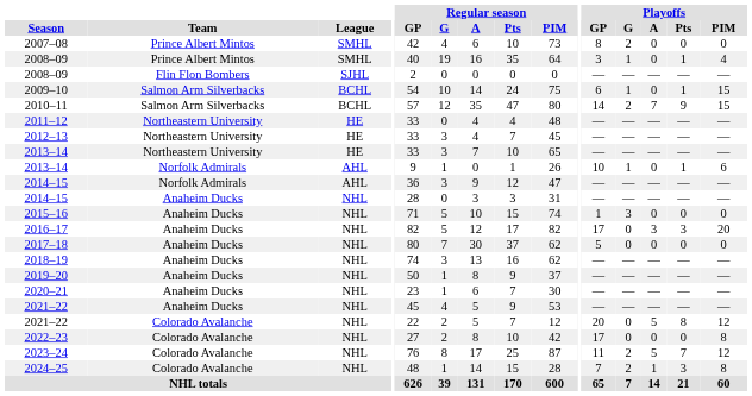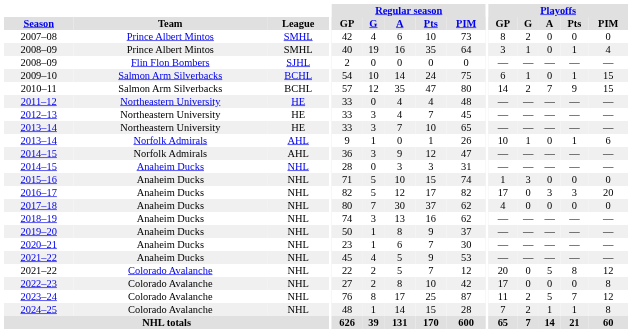 <table border="0" cellpadding="1" cellspacing="0" style="text-align:center; width:60em">
 <tr bgcolor="#e0e0e0">
 <th colspan="3" bgcolor="#ffffff"></th>
 <th rowspan="100" bgcolor="#ffffff"></th>
 <th colspan="5"><a href='#'>Regular season</a></th>
 <th rowspan="100" bgcolor="#ffffff"></th>
 <th colspan="5"><a href='#'>Playoffs</a></th>
 </tr>
 <tr bgcolor="#e0e0e0">
 <th><a href='#'>Season</a></th>
 <th>Team</th>
 <th>League</th>
 <th>GP</th>
 <th><a href='#'>G</a></th>
 <th><a href='#'>A</a></th>
 <th><a href='#'>Pts</a></th>
 <th><a href='#'>PIM</a></th>
 <th>GP</th>
 <th>G</th>
 <th>A</th>
 <th>Pts</th>
 <th>PIM</th>
 </tr>
 <tr>
 <td>2007–08</td>
 <td><a href='#'>Prince Albert Mintos</a></td>
 <td><a href='#'>SMHL</a></td>
 <td>42</td>
 <td>4</td>
 <td>6</td>
 <td>10</td>
 <td>73</td>
 <td>8</td>
 <td>2</td>
 <td>0</td>
 <td>0</td>
 <td>0</td>
 </tr>
 <tr bgcolor="#f0f0f0">
 <td>2008–09</td>
 <td>Prince Albert Mintos</td>
 <td>SMHL</td>
 <td>40</td>
 <td>19</td>
 <td>16</td>
 <td>35</td>
 <td>64</td>
 <td>3</td>
 <td>1</td>
 <td>0</td>
 <td>1</td>
 <td>4</td>
 </tr>
 <tr>
 <td>2008–09</td>
 <td><a href='#'>Flin Flon Bombers</a></td>
 <td><a href='#'>SJHL</a></td>
 <td>2</td>
 <td>0</td>
 <td>0</td>
 <td>0</td>
 <td>0</td>
 <td>—</td>
 <td>—</td>
 <td>—</td>
 <td>—</td>
 <td>—</td>
 </tr>
 <tr bgcolor="#f0f0f0">
 <td>2009–10</td>
 <td><a href='#'>Salmon Arm Silverbacks</a></td>
 <td><a href='#'>BCHL</a></td>
 <td>54</td>
 <td>10</td>
 <td>14</td>
 <td>24</td>
 <td>75</td>
 <td>6</td>
 <td>1</td>
 <td>0</td>
 <td>1</td>
 <td>15</td>
 </tr>
 <tr>
 <td>2010–11</td>
 <td>Salmon Arm Silverbacks</td>
 <td>BCHL</td>
 <td>57</td>
 <td>12</td>
 <td>35</td>
 <td>47</td>
 <td>80</td>
 <td>14</td>
 <td>2</td>
 <td>7</td>
 <td>9</td>
 <td>15</td>
 </tr>
 <tr bgcolor="#f0f0f0">
 <td><a href='#'>2011–12</a></td>
 <td><a href='#'>Northeastern University</a></td>
 <td><a href='#'>HE</a></td>
 <td>33</td>
 <td>0</td>
 <td>4</td>
 <td>4</td>
 <td>48</td>
 <td>—</td>
 <td>—</td>
 <td>—</td>
 <td>—</td>
 <td>—</td>
 </tr>
 <tr>
 <td><a href='#'>2012–13</a></td>
 <td>Northeastern University</td>
 <td>HE</td>
 <td>33</td>
 <td>3</td>
 <td>4</td>
 <td>7</td>
 <td>45</td>
 <td>—</td>
 <td>—</td>
 <td>—</td>
 <td>—</td>
 <td>—</td>
 </tr>
 <tr bgcolor="#f0f0f0">
 <td><a href='#'>2013–14</a></td>
 <td>Northeastern University</td>
 <td>HE</td>
 <td>33</td>
 <td>3</td>
 <td>7</td>
 <td>10</td>
 <td>65</td>
 <td>—</td>
 <td>—</td>
 <td>—</td>
 <td>—</td>
 <td>—</td>
 </tr>
 <tr>
 <td><a href='#'>2013–14</a></td>
 <td><a href='#'>Norfolk Admirals</a></td>
 <td><a href='#'>AHL</a></td>
 <td>9</td>
 <td>1</td>
 <td>0</td>
 <td>1</td>
 <td>26</td>
 <td>10</td>
 <td>1</td>
 <td>0</td>
 <td>1</td>
 <td>6</td>
 </tr>
 <tr bgcolor="#f0f0f0">
 <td><a href='#'>2014–15</a></td>
 <td>Norfolk Admirals</td>
 <td>AHL</td>
 <td>36</td>
 <td>3</td>
 <td>9</td>
 <td>12</td>
 <td>47</td>
 <td>—</td>
 <td>—</td>
 <td>—</td>
 <td>—</td>
 <td>—</td>
 </tr>
 <tr>
 <td><a href='#'>2014–15</a></td>
 <td><a href='#'>Anaheim Ducks</a></td>
 <td><a href='#'>NHL</a></td>
 <td>28</td>
 <td>0</td>
 <td>3</td>
 <td>3</td>
 <td>31</td>
 <td>—</td>
 <td>—</td>
 <td>—</td>
 <td>—</td>
 <td>—</td>
 </tr>
 <tr bgcolor="#f0f0f0">
 <td><a href='#'>2015–16</a></td>
 <td>Anaheim Ducks</td>
 <td>NHL</td>
 <td>71</td>
 <td>5</td>
 <td>10</td>
 <td>15</td>
 <td>74</td>
 <td>1</td>
 <td>3</td>
 <td>0</td>
 <td>0</td>
 <td>0</td>
 </tr>
 <tr>
 <td><a href='#'>2016–17</a></td>
 <td>Anaheim Ducks</td>
 <td>NHL</td>
 <td>82</td>
 <td>5</td>
 <td>12</td>
 <td>17</td>
 <td>82</td>
 <td>17</td>
 <td>0</td>
 <td>3</td>
 <td>3</td>
 <td>20</td>
 </tr>
 <tr bgcolor="#f0f0f0">
 <td><a href='#'>2017–18</a></td>
 <td>Anaheim Ducks</td>
 <td>NHL</td>
 <td>80</td>
 <td>7</td>
 <td>30</td>
 <td>37</td>
 <td>62</td>
-<td>5</td>
+<td>4</td>
 <td>0</td>
 <td>0</td>
 <td>0</td>
 <td>0</td>
 </tr>
 <tr>
 <td><a href='#'>2018–19</a></td>
 <td>Anaheim Ducks</td>
 <td>NHL</td>
 <td>74</td>
 <td>3</td>
 <td>13</td>
 <td>16</td>
 <td>62</td>
 <td>—</td>
 <td>—</td>
 <td>—</td>
 <td>—</td>
 <td>—</td>
 </tr>
 <tr bgcolor="#f0f0f0">
 <td><a href='#'>2019–20</a></td>
 <td>Anaheim Ducks</td>
 <td>NHL</td>
 <td>50</td>
 <td>1</td>
 <td>8</td>
 <td>9</td>
 <td>37</td>
 <td>—</td>
 <td>—</td>
 <td>—</td>
 <td>—</td>
 <td>—</td>
 </tr>
 <tr>
 <td><a href='#'>2020–21</a></td>
 <td>Anaheim Ducks</td>
 <td>NHL</td>
 <td>23</td>
 <td>1</td>
 <td>6</td>
 <td>7</td>
 <td>30</td>
 <td>—</td>
 <td>—</td>
 <td>—</td>
 <td>—</td>
 <td>—</td>
 </tr>
 <tr bgcolor="#f0f0f0">
 <td><a href='#'>2021–22</a></td>
 <td>Anaheim Ducks</td>
 <td>NHL</td>
 <td>45</td>
 <td>4</td>
 <td>5</td>
 <td>9</td>
 <td>53</td>
 <td>—</td>
 <td>—</td>
 <td>—</td>
 <td>—</td>
 <td>—</td>
 </tr>
 <tr>
 <td>2021–22</td>
 <td><a href='#'>Colorado Avalanche</a></td>
 <td>NHL</td>
 <td>22</td>
 <td>2</td>
 <td>5</td>
 <td>7</td>
 <td>12</td>
 <td>20</td>
 <td>0</td>
 <td>5</td>
 <td>8</td>
 <td>12</td>
 </tr>
 <tr bgcolor="#f0f0f0">
 <td><a href='#'>2022–23</a></td>
 <td>Colorado Avalanche</td>
 <td>NHL</td>
 <td>27</td>
 <td>2</td>
 <td>8</td>
 <td>10</td>
 <td>42</td>
 <td>17</td>
 <td>0</td>
 <td>0</td>
 <td>0</td>
 <td>8</td>
 </tr>
 <tr>
 <td><a href='#'>2023–24</a></td>
 <td>Colorado Avalanche</td>
 <td>NHL</td>
 <td>76</td>
 <td>8</td>
 <td>17</td>
 <td>25</td>
 <td>87</td>
 <td>11</td>
 <td>2</td>
 <td>5</td>
 <td>7</td>
 <td>12</td>
 </tr>
 <tr bgcolor="#f0f0f0">
 <td><a href='#'>2024–25</a></td>
 <td>Colorado Avalanche</td>
 <td>NHL</td>
 <td>48</td>
 <td>1</td>
 <td>14</td>
 <td>15</td>
 <td>28</td>
 <td>7</td>
 <td>2</td>
 <td>1</td>
-<td>3</td>
+<td>1</td>
 <td>8</td>
 </tr>
 <tr bgcolor="#e0e0e0">
 <th colspan="3">NHL totals</th>
 <th>626</th>
 <th>39</th>
 <th>131</th>
 <th>170</th>
 <th>600</th>
 <th>65</th>
 <th>7</th>
 <th>14</th>
 <th>21</th>
 <th>60</th>
 </tr>
 </table>
